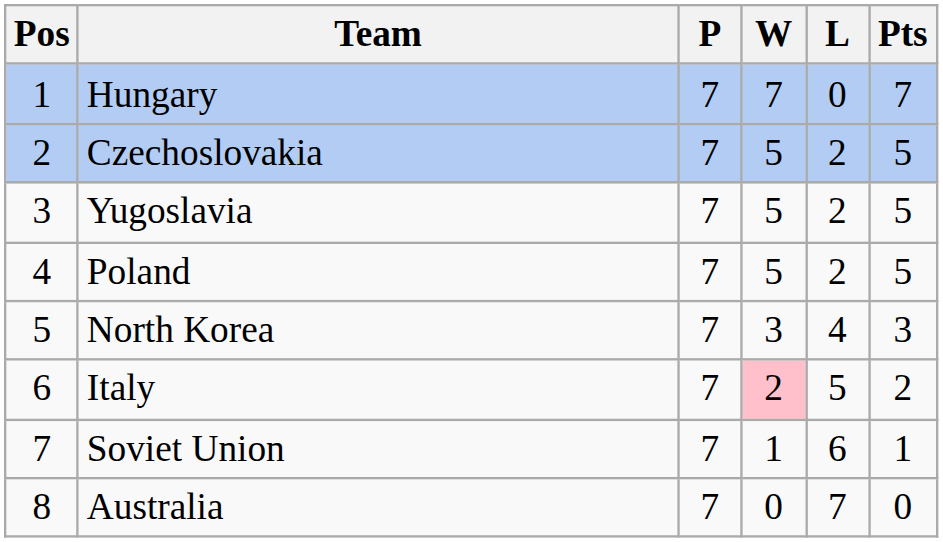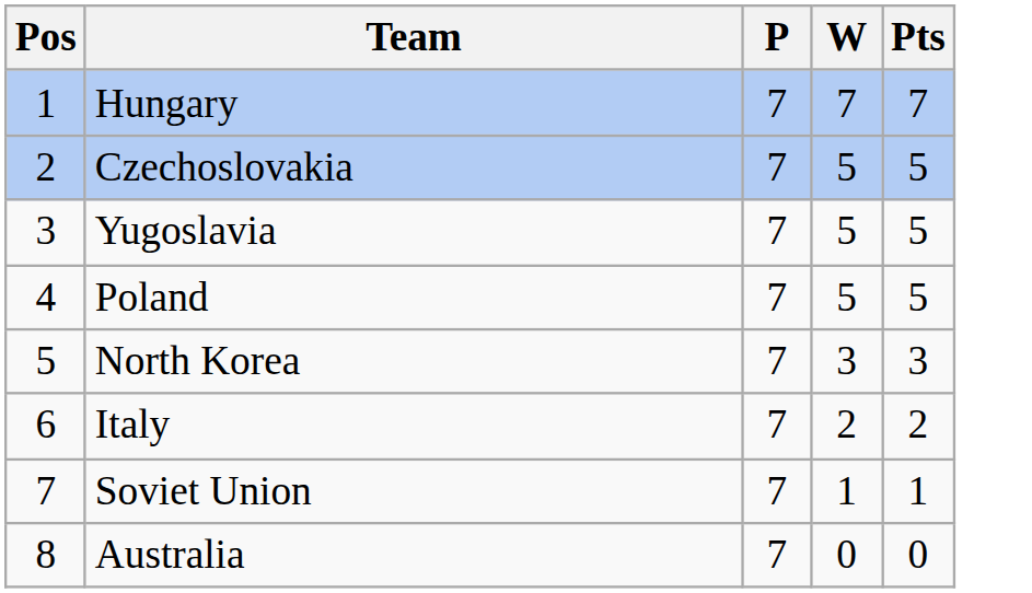 <table class="wikitable" style="font-size: 100%">
 <tr>
 <th width=15>Pos</th>
 <th width=250>Team</th>
 <th width=20>P</th>
 <th width=20>W</th>
-<th width=20>L</th>
 <th width=20>Pts</th>
 </tr>
 <tr align=center style="background: #b2ccf4;">
 <td>1</td>
 <td align="left"> Hungary</td>
 <td>7</td>
 <td>7</td>
-<td>0</td>
 <td>7</td>
 </tr>
 <tr align=center style="background: #b2ccf4;">
 <td>2</td>
 <td align="left"> Czechoslovakia</td>
 <td>7</td>
 <td>5</td>
-<td>2</td>
 <td>5</td>
 </tr>
 <tr align=center>
 <td>3</td>
 <td align="left"> Yugoslavia</td>
 <td>7</td>
 <td>5</td>
-<td>2</td>
 <td>5</td>
 </tr>
 <tr align=center>
 <td>4</td>
 <td align="left"> Poland</td>
 <td>7</td>
 <td>5</td>
-<td>2</td>
 <td>5</td>
 </tr>
 <tr align=center>
 <td>5</td>
 <td align="left"> North Korea</td>
 <td>7</td>
 <td>3</td>
-<td>4</td>
 <td>3</td>
 </tr>
 <tr align=center>
 <td>6</td>
 <td align="left"> Italy</td>
 <td>7</td>
-<td style="background: pink;">2</td>
-<td>5</td>
+<td>2</td>
 <td>2</td>
 </tr>
 <tr align=center>
 <td>7</td>
 <td align="left"> Soviet Union</td>
 <td>7</td>
 <td>1</td>
-<td>6</td>
 <td>1</td>
 </tr>
 <tr align=center>
 <td>8</td>
 <td align="left"> Australia</td>
 <td>7</td>
 <td>0</td>
-<td>7</td>
 <td>0</td>
 </tr>
 </table>
